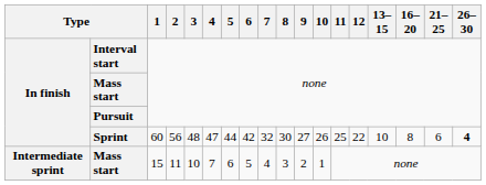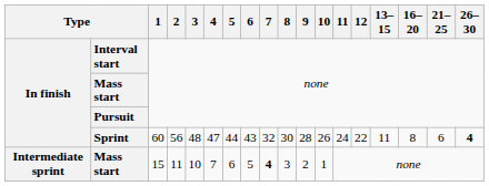 <table class="wikitable plainrowheaders " style="text-align: center">
 <tr>
 <th scope="col" colspan="2">Type</th>
 <th scope="col">1</th>
 <th scope="col">2</th>
 <th scope="col">3</th>
 <th scope="col">4</th>
 <th scope="col">5</th>
 <th scope="col">6</th>
 <th scope="col">7</th>
 <th scope="col">8</th>
 <th scope="col">9</th>
 <th scope="col">10</th>
 <th scope="col">11</th>
 <th scope="col">12</th>
 <th scope="col">13–15</th>
 <th scope="col">16–20</th>
 <th scope="col">21–25</th>
 <th scope="col">26–30</th>
 </tr>
 <tr>
 <th scope="row" rowspan=4>In finish</th>
 <th scope="row" style="text-align:left;">Interval start</th>
 <td rowspan="3" colspan="16"><em>none</em></td>
 </tr>
 <tr>
 <th scope="row" style="text-align:left;">Mass start</th>
 </tr>
 <tr>
 <th scope="row" style="text-align:left;">Pursuit</th>
 </tr>
 <tr>
 <th scope="row" style="text-align:left;">Sprint</th>
 <td>60</td>
 <td>56</td>
 <td>48</td>
 <td>47</td>
 <td>44</td>
-<td>42</td>
+<td>43</td>
 <td>32</td>
 <td>30</td>
-<td>27</td>
+<td>28</td>
 <td>26</td>
-<td>25</td>
+<td>24</td>
 <td>22</td>
-<td>10</td>
+<td>11</td>
 <td>8</td>
 <td>6</td>
 <td><strong>4</strong></td>
 </tr>
 <tr>
 <th scope="row">Intermediate sprint</th>
 <th scope="row" style="text-align:left;">Mass start</th>
 <td>15</td>
 <td>11</td>
 <td>10</td>
 <td>7</td>
 <td>6</td>
 <td>5</td>
-<td>4</td>
+<td><strong>4</strong></td>
 <td>3</td>
 <td>2</td>
 <td>1</td>
 <td colspan="6"><em>none</em></td>
 </tr>
 </table>
